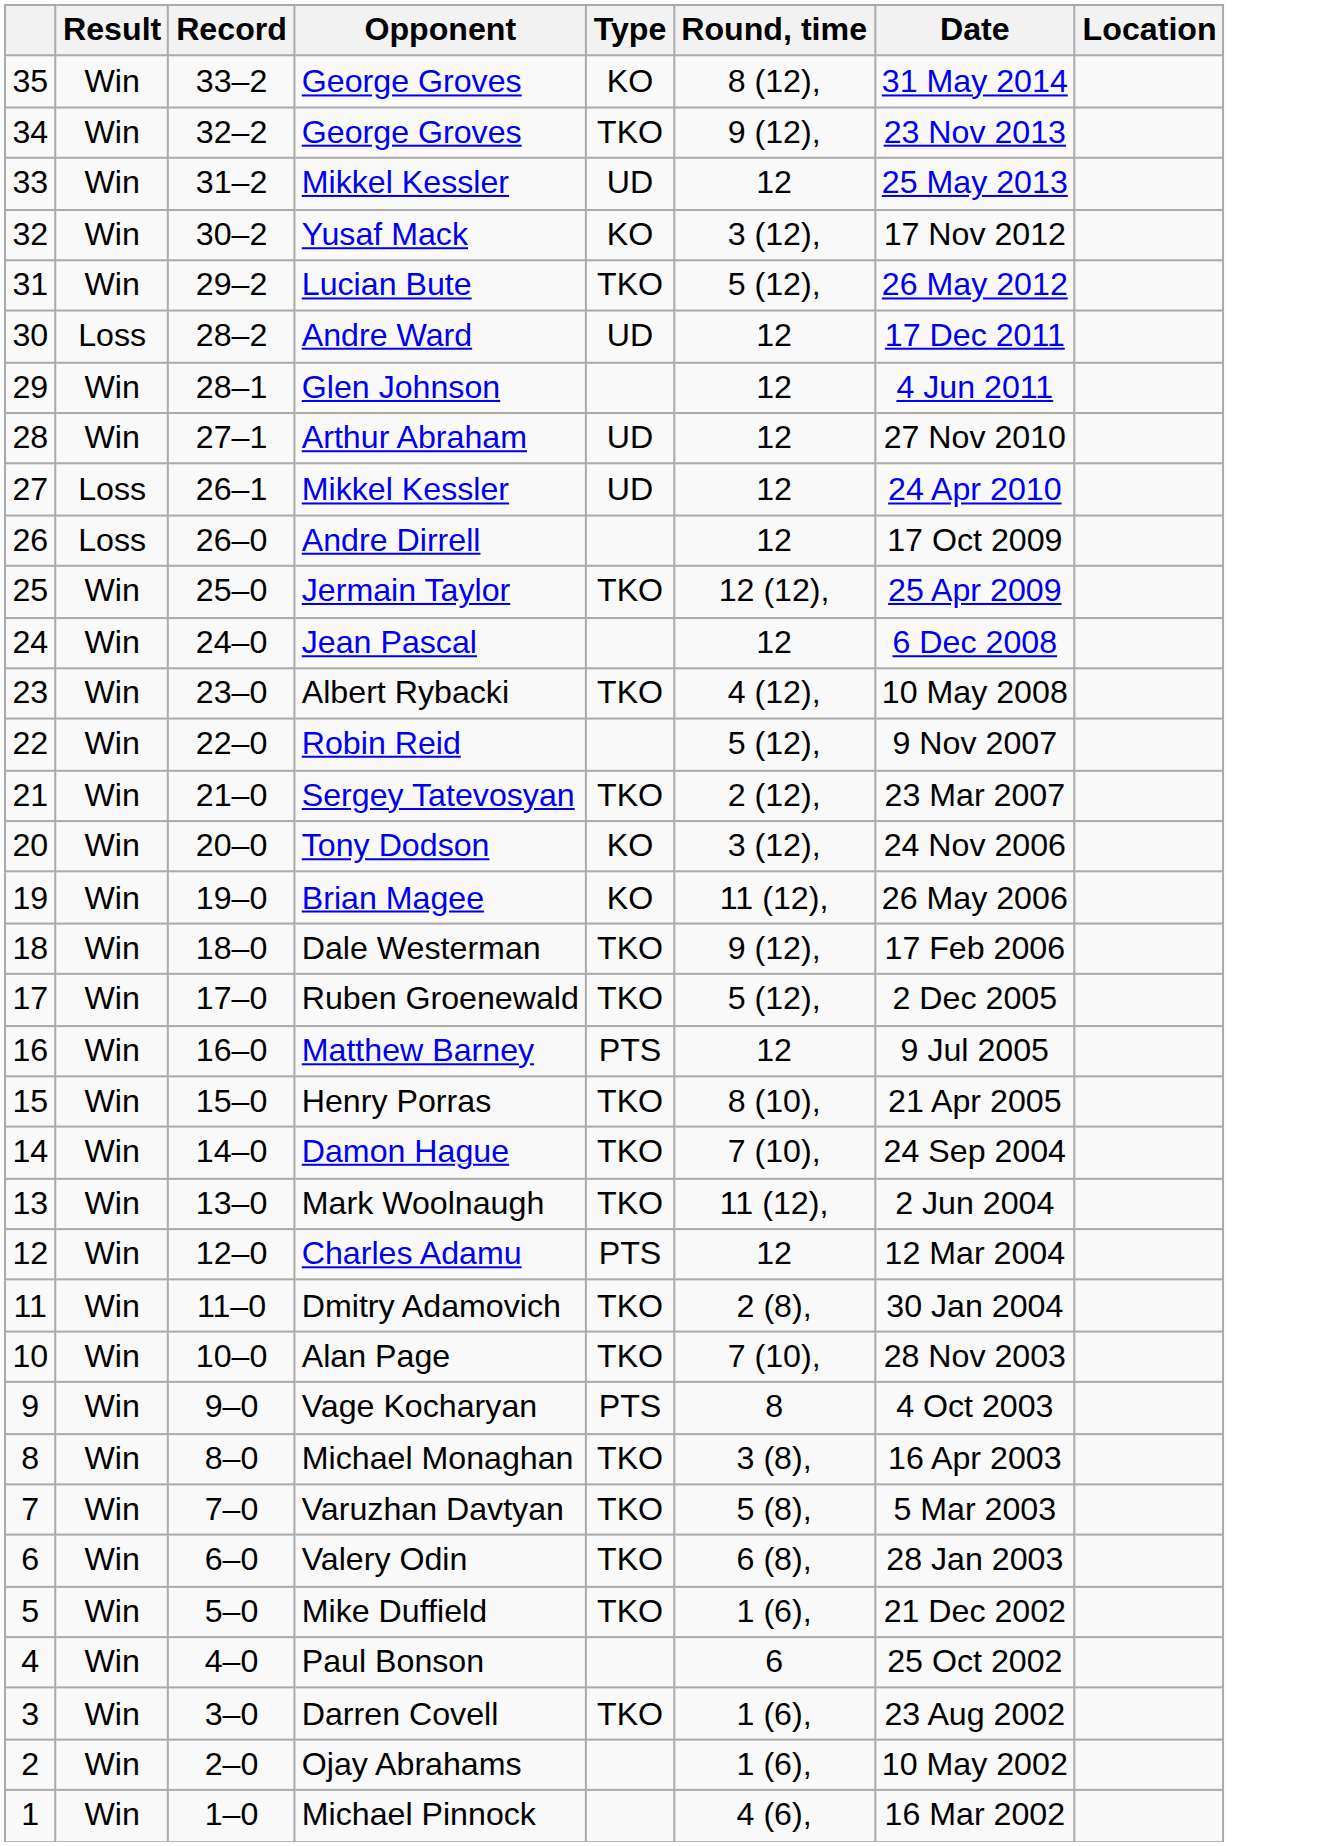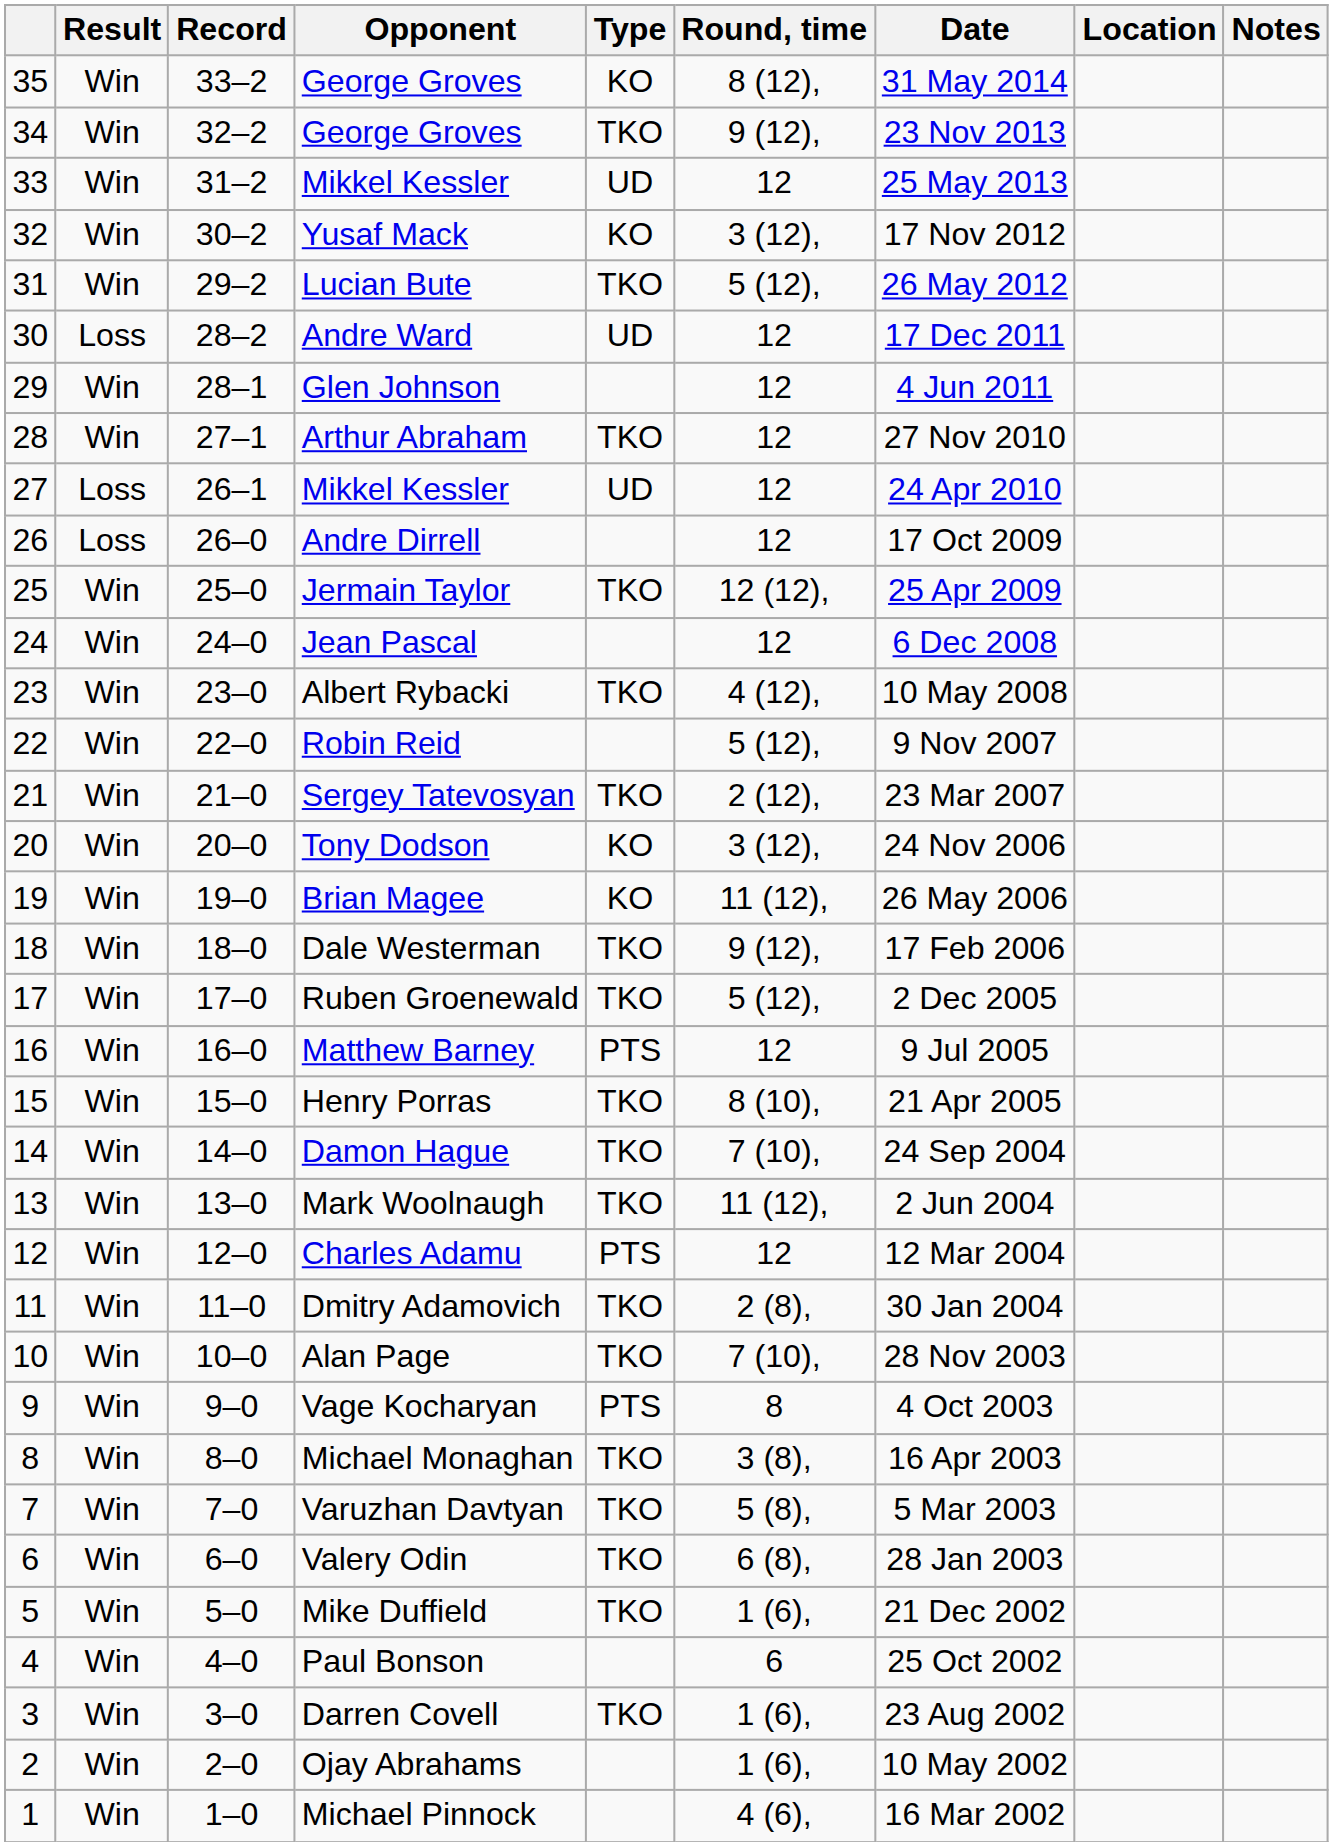 <table class="wikitable" style="text-align:center">
 <tr>
 <th></th>
 <th>Result</th>
 <th>Record</th>
 <th>Opponent</th>
 <th>Type</th>
 <th>Round, time</th>
 <th>Date</th>
 <th>Location</th>
+<th>Notes</th>
 </tr>
 <tr>
 <td>35</td>
 <td>Win</td>
 <td>33–2</td>
 <td style="text-align:left;"><a href='#'>George Groves</a></td>
 <td>KO</td>
 <td>8 (12), </td>
 <td><a href='#'>31 May 2014</a></td>
+<td style="text-align:left;"></td>
 <td style="text-align:left;"></td>
 </tr>
 <tr>
 <td>34</td>
 <td>Win</td>
 <td>32–2</td>
 <td style="text-align:left;"><a href='#'>George Groves</a></td>
 <td>TKO</td>
 <td>9 (12), </td>
 <td><a href='#'>23 Nov 2013</a></td>
 <td style="text-align:left;"></td>
+<td style="text-align:left;"></td>
 </tr>
 <tr>
 <td>33</td>
 <td>Win</td>
 <td>31–2</td>
 <td style="text-align:left;"><a href='#'>Mikkel Kessler</a></td>
 <td>UD</td>
 <td>12</td>
 <td><a href='#'>25 May 2013</a></td>
+<td style="text-align:left;"></td>
 <td style="text-align:left;"></td>
 </tr>
 <tr>
 <td>32</td>
 <td>Win</td>
 <td>30–2</td>
 <td style="text-align:left;"><a href='#'>Yusaf Mack</a></td>
 <td>KO</td>
 <td>3 (12), </td>
 <td>17 Nov 2012</td>
 <td style="text-align:left;"></td>
+<td style="text-align:left;"></td>
 </tr>
 <tr>
 <td>31</td>
 <td>Win</td>
 <td>29–2</td>
 <td style="text-align:left;"><a href='#'>Lucian Bute</a></td>
 <td>TKO</td>
 <td>5 (12), </td>
 <td><a href='#'>26 May 2012</a></td>
+<td style="text-align:left;"></td>
 <td style="text-align:left;"></td>
 </tr>
 <tr>
 <td>30</td>
 <td>Loss</td>
 <td>28–2</td>
 <td style="text-align:left;"><a href='#'>Andre Ward</a></td>
 <td>UD</td>
 <td>12</td>
 <td><a href='#'>17 Dec 2011</a></td>
 <td style="text-align:left;"></td>
+<td style="text-align:left;"></td>
 </tr>
 <tr>
 <td>29</td>
 <td>Win</td>
 <td>28–1</td>
 <td style="text-align:left;"><a href='#'>Glen Johnson</a></td>
 <td></td>
 <td>12</td>
 <td><a href='#'>4 Jun 2011</a></td>
 <td style="text-align:left;"></td>
+<td style="text-align:left;"></td>
 </tr>
 <tr>
 <td>28</td>
 <td>Win</td>
 <td>27–1</td>
 <td style="text-align:left;"><a href='#'>Arthur Abraham</a></td>
-<td>UD</td>
+<td>TKO</td>
 <td>12</td>
 <td>27 Nov 2010</td>
+<td style="text-align:left;"></td>
 <td style="text-align:left;"></td>
 </tr>
 <tr>
 <td>27</td>
 <td>Loss</td>
 <td>26–1</td>
 <td style="text-align:left;"><a href='#'>Mikkel Kessler</a></td>
 <td>UD</td>
 <td>12</td>
 <td><a href='#'>24 Apr 2010</a></td>
 <td style="text-align:left;"></td>
+<td style="text-align:left;"></td>
 </tr>
 <tr>
 <td>26</td>
 <td>Loss</td>
 <td>26–0</td>
 <td style="text-align:left;"><a href='#'>Andre Dirrell</a></td>
 <td></td>
 <td>12</td>
 <td>17 Oct 2009</td>
+<td style="text-align:left;"></td>
 <td style="text-align:left;"></td>
 </tr>
 <tr>
 <td>25</td>
 <td>Win</td>
 <td>25–0</td>
 <td style="text-align:left;"><a href='#'>Jermain Taylor</a></td>
 <td>TKO</td>
 <td>12 (12), </td>
 <td><a href='#'>25 Apr 2009</a></td>
 <td style="text-align:left;"></td>
+<td style="text-align:left;"></td>
 </tr>
 <tr>
 <td>24</td>
 <td>Win</td>
 <td>24–0</td>
 <td style="text-align:left;"><a href='#'>Jean Pascal</a></td>
 <td></td>
 <td>12</td>
 <td><a href='#'>6 Dec 2008</a></td>
+<td style="text-align:left;"></td>
 <td style="text-align:left;"></td>
 </tr>
 <tr>
 <td>23</td>
 <td>Win</td>
 <td>23–0</td>
 <td style="text-align:left;">Albert Rybacki</td>
 <td>TKO</td>
 <td>4 (12), </td>
 <td>10 May 2008</td>
 <td style="text-align:left;"></td>
+<td></td>
 </tr>
 <tr>
 <td>22</td>
 <td>Win</td>
 <td>22–0</td>
 <td style="text-align:left;"><a href='#'>Robin Reid</a></td>
 <td></td>
 <td>5 (12), </td>
 <td>9 Nov 2007</td>
+<td style="text-align:left;"></td>
 <td style="text-align:left;"></td>
 </tr>
 <tr>
 <td>21</td>
 <td>Win</td>
 <td>21–0</td>
 <td style="text-align:left;"><a href='#'>Sergey Tatevosyan</a></td>
 <td>TKO</td>
 <td>2 (12), </td>
 <td>23 Mar 2007</td>
 <td style="text-align:left;"></td>
+<td></td>
 </tr>
 <tr>
 <td>20</td>
 <td>Win</td>
 <td>20–0</td>
 <td style="text-align:left;"><a href='#'>Tony Dodson</a></td>
 <td>KO</td>
 <td>3 (12), </td>
 <td>24 Nov 2006</td>
+<td style="text-align:left;"></td>
 <td style="text-align:left;"></td>
 </tr>
 <tr>
 <td>19</td>
 <td>Win</td>
 <td>19–0</td>
 <td style="text-align:left;"><a href='#'>Brian Magee</a></td>
 <td>KO</td>
 <td>11 (12), </td>
 <td>26 May 2006</td>
 <td style="text-align:left;"></td>
+<td style="text-align:left;"></td>
 </tr>
 <tr>
 <td>18</td>
 <td>Win</td>
 <td>18–0</td>
 <td style="text-align:left;">Dale Westerman</td>
 <td>TKO</td>
 <td>9 (12), </td>
 <td>17 Feb 2006</td>
+<td style="text-align:left;"></td>
 <td style="text-align:left;"></td>
 </tr>
 <tr>
 <td>17</td>
 <td>Win</td>
 <td>17–0</td>
 <td style="text-align:left;">Ruben Groenewald</td>
 <td>TKO</td>
 <td>5 (12), </td>
 <td>2 Dec 2005</td>
 <td style="text-align:left;"></td>
+<td style="text-align:left;"></td>
 </tr>
 <tr>
 <td>16</td>
 <td>Win</td>
 <td>16–0</td>
 <td style="text-align:left;"><a href='#'>Matthew Barney</a></td>
 <td>PTS</td>
 <td>12</td>
 <td>9 Jul 2005</td>
+<td style="text-align:left;"></td>
 <td style="text-align:left;"></td>
 </tr>
 <tr>
 <td>15</td>
 <td>Win</td>
 <td>15–0</td>
 <td style="text-align:left;">Henry Porras</td>
 <td>TKO</td>
 <td>8 (10), </td>
 <td>21 Apr 2005</td>
 <td style="text-align:left;"></td>
+<td></td>
 </tr>
 <tr>
 <td>14</td>
 <td>Win</td>
 <td>14–0</td>
 <td style="text-align:left;"><a href='#'>Damon Hague</a></td>
 <td>TKO</td>
 <td>7 (10), </td>
 <td>24 Sep 2004</td>
+<td style="text-align:left;"></td>
 <td style="text-align:left;"></td>
 </tr>
 <tr>
 <td>13</td>
 <td>Win</td>
 <td>13–0</td>
 <td style="text-align:left;">Mark Woolnaugh</td>
 <td>TKO</td>
 <td>11 (12), </td>
 <td>2 Jun 2004</td>
 <td style="text-align:left;"></td>
+<td style="text-align:left;"></td>
 </tr>
 <tr>
 <td>12</td>
 <td>Win</td>
 <td>12–0</td>
 <td style="text-align:left;"><a href='#'>Charles Adamu</a></td>
 <td>PTS</td>
 <td>12</td>
 <td>12 Mar 2004</td>
+<td style="text-align:left;"></td>
 <td style="text-align:left;"></td>
 </tr>
 <tr>
 <td>11</td>
 <td>Win</td>
 <td>11–0</td>
 <td style="text-align:left;">Dmitry Adamovich</td>
 <td>TKO</td>
 <td>2 (8), </td>
 <td>30 Jan 2004</td>
 <td style="text-align:left;"></td>
+<td></td>
 </tr>
 <tr>
 <td>10</td>
 <td>Win</td>
 <td>10–0</td>
 <td style="text-align:left;">Alan Page</td>
 <td>TKO</td>
 <td>7 (10), </td>
 <td>28 Nov 2003</td>
+<td style="text-align:left;"></td>
 <td style="text-align:left;"></td>
 </tr>
 <tr>
 <td>9</td>
 <td>Win</td>
 <td>9–0</td>
 <td style="text-align:left;">Vage Kocharyan</td>
 <td>PTS</td>
 <td>8</td>
 <td>4 Oct 2003</td>
 <td style="text-align:left;"></td>
+<td></td>
 </tr>
 <tr>
 <td>8</td>
 <td>Win</td>
 <td>8–0</td>
 <td style="text-align:left;">Michael Monaghan</td>
 <td>TKO</td>
 <td>3 (8), </td>
 <td>16 Apr 2003</td>
 <td style="text-align:left;"></td>
+<td></td>
 </tr>
 <tr>
 <td>7</td>
 <td>Win</td>
 <td>7–0</td>
 <td style="text-align:left;">Varuzhan Davtyan</td>
 <td>TKO</td>
 <td>5 (8), </td>
 <td>5 Mar 2003</td>
 <td style="text-align:left;"></td>
+<td></td>
 </tr>
 <tr>
 <td>6</td>
 <td>Win</td>
 <td>6–0</td>
 <td style="text-align:left;">Valery Odin</td>
 <td>TKO</td>
 <td>6 (8), </td>
 <td>28 Jan 2003</td>
 <td style="text-align:left;"></td>
+<td></td>
 </tr>
 <tr>
 <td>5</td>
 <td>Win</td>
 <td>5–0</td>
 <td style="text-align:left;">Mike Duffield</td>
 <td>TKO</td>
 <td>1 (6), </td>
 <td>21 Dec 2002</td>
 <td style="text-align:left;"></td>
+<td></td>
 </tr>
 <tr>
 <td>4</td>
 <td>Win</td>
 <td>4–0</td>
 <td style="text-align:left;">Paul Bonson</td>
 <td></td>
 <td>6</td>
 <td>25 Oct 2002</td>
 <td style="text-align:left;"></td>
+<td></td>
 </tr>
 <tr>
 <td>3</td>
 <td>Win</td>
 <td>3–0</td>
 <td style="text-align:left;">Darren Covell</td>
 <td>TKO</td>
 <td>1 (6), </td>
 <td>23 Aug 2002</td>
 <td style="text-align:left;"></td>
+<td></td>
 </tr>
 <tr>
 <td>2</td>
 <td>Win</td>
 <td>2–0</td>
 <td style="text-align:left;">Ojay Abrahams</td>
 <td></td>
 <td>1 (6), </td>
 <td>10 May 2002</td>
 <td style="text-align:left;"></td>
+<td></td>
 </tr>
 <tr>
 <td>1</td>
 <td>Win</td>
 <td>1–0</td>
 <td style="text-align:left;">Michael Pinnock</td>
 <td></td>
 <td>4 (6), </td>
 <td>16 Mar 2002</td>
 <td style="text-align:left;"></td>
+<td></td>
 </tr>
 </table>
